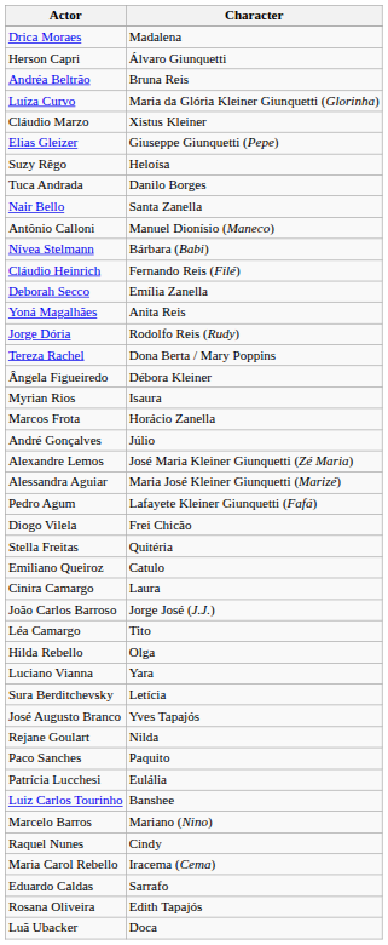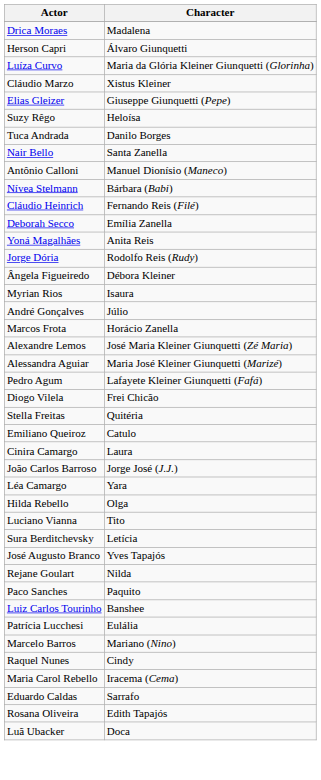 <table class="wikitable sortable">
 <tr>
 <th>Actor</th>
 <th>Character</th>
 </tr>
 <tr>
 </tr>
 <tr>
 <td><a href='#'>Drica Moraes</a></td>
 <td>Madalena</td>
 </tr>
 <tr>
 <td>Herson Capri</td>
 <td>Álvaro Giunquetti</td>
-</tr>
-<tr>
-<td><a href='#'>Andréa Beltrão</a></td>
-<td>Bruna Reis</td>
 </tr>
 <tr>
 <td><a href='#'>Luíza Curvo</a></td>
 <td>Maria da Glória Kleiner Giunquetti (<em>Glorinha</em>)</td>
 </tr>
 <tr>
 <td>Cláudio Marzo</td>
 <td>Xistus Kleiner</td>
 </tr>
 <tr>
 <td><a href='#'>Elias Gleizer</a></td>
 <td>Giuseppe Giunquetti (<em>Pepe</em>)</td>
 </tr>
 <tr>
 <td>Suzy Rêgo</td>
 <td>Heloísa</td>
 </tr>
 <tr>
 <td>Tuca Andrada</td>
 <td>Danilo Borges</td>
 </tr>
 <tr>
 <td><a href='#'>Nair Bello</a></td>
 <td>Santa Zanella</td>
 </tr>
 <tr>
 <td>Antônio Calloni</td>
 <td>Manuel Dionísio (<em>Maneco</em>)</td>
 </tr>
 <tr>
 <td><a href='#'>Nívea Stelmann</a></td>
 <td>Bárbara (<em>Babi</em>)</td>
 </tr>
 <tr>
 <td><a href='#'>Cláudio Heinrich</a></td>
 <td>Fernando Reis (<em>Filé</em>)</td>
 </tr>
 <tr>
 <td><a href='#'>Deborah Secco</a></td>
 <td>Emília Zanella</td>
 </tr>
 <tr>
 <td><a href='#'>Yoná Magalhães</a></td>
 <td>Anita Reis</td>
 </tr>
 <tr>
 <td><a href='#'>Jorge Dória</a></td>
 <td>Rodolfo Reis (<em>Rudy</em>)</td>
 </tr>
 <tr>
-<td><a href='#'>Tereza Rachel</a></td>
-<td>Dona Berta / Mary Poppins</td>
-</tr>
-<tr>
 <td>Ângela Figueiredo</td>
 <td>Débora Kleiner</td>
 </tr>
 <tr>
 <td>Myrian Rios</td>
 <td>Isaura</td>
 </tr>
 <tr>
+<td>André Gonçalves</td>
+<td>Júlio</td>
+</tr>
+<tr>
 <td>Marcos Frota</td>
 <td>Horácio Zanella</td>
-</tr>
-<tr>
-<td>André Gonçalves</td>
-<td>Júlio</td>
 </tr>
 <tr>
 <td>Alexandre Lemos</td>
 <td>José Maria Kleiner Giunquetti (<em>Zé Maria</em>)</td>
 </tr>
 <tr>
 <td>Alessandra Aguiar</td>
 <td>Maria José Kleiner Giunquetti (<em>Marizé</em>)</td>
 </tr>
 <tr>
 <td>Pedro Agum</td>
 <td>Lafayete Kleiner Giunquetti (<em>Fafá</em>)</td>
 </tr>
 <tr>
 <td>Diogo Vilela</td>
 <td>Frei Chicão</td>
 </tr>
 <tr>
 <td>Stella Freitas</td>
 <td>Quitéria</td>
 </tr>
 <tr>
 <td>Emiliano Queiroz</td>
 <td>Catulo</td>
 </tr>
 <tr>
 <td>Cinira Camargo</td>
 <td>Laura</td>
 </tr>
 <tr>
 <td>João Carlos Barroso</td>
 <td>Jorge José (<em>J.J.</em>)</td>
 </tr>
 <tr>
 <td>Léa Camargo</td>
-<td>Tito</td>
+<td>Yara</td>
 </tr>
 <tr>
 <td>Hilda Rebello</td>
 <td>Olga</td>
 </tr>
 <tr>
 <td>Luciano Vianna</td>
-<td>Yara</td>
+<td>Tito</td>
 </tr>
 <tr>
 <td>Sura Berditchevsky</td>
 <td>Letícia</td>
 </tr>
 <tr>
 <td>José Augusto Branco</td>
 <td>Yves Tapajós</td>
 </tr>
 <tr>
 <td>Rejane Goulart</td>
 <td>Nilda</td>
 </tr>
 <tr>
 <td>Paco Sanches</td>
 <td>Paquito</td>
 </tr>
 <tr>
+<td><a href='#'>Luiz Carlos Tourinho</a></td>
+<td>Banshee</td>
+</tr>
+<tr>
 <td>Patrícia Lucchesi</td>
 <td>Eulália</td>
-</tr>
-<tr>
-<td><a href='#'>Luiz Carlos Tourinho</a></td>
-<td>Banshee</td>
 </tr>
 <tr>
 <td>Marcelo Barros</td>
 <td>Mariano (<em>Nino</em>)</td>
 </tr>
 <tr>
 <td>Raquel Nunes</td>
 <td>Cindy</td>
 </tr>
 <tr>
 <td>Maria Carol Rebello</td>
 <td>Iracema (<em>Cema</em>)</td>
 </tr>
 <tr>
 <td>Eduardo Caldas</td>
 <td>Sarrafo</td>
 </tr>
 <tr>
 <td>Rosana Oliveira</td>
 <td>Edith Tapajós</td>
 </tr>
 <tr>
 <td>Luã Ubacker</td>
 <td>Doca</td>
 </tr>
 </table>
